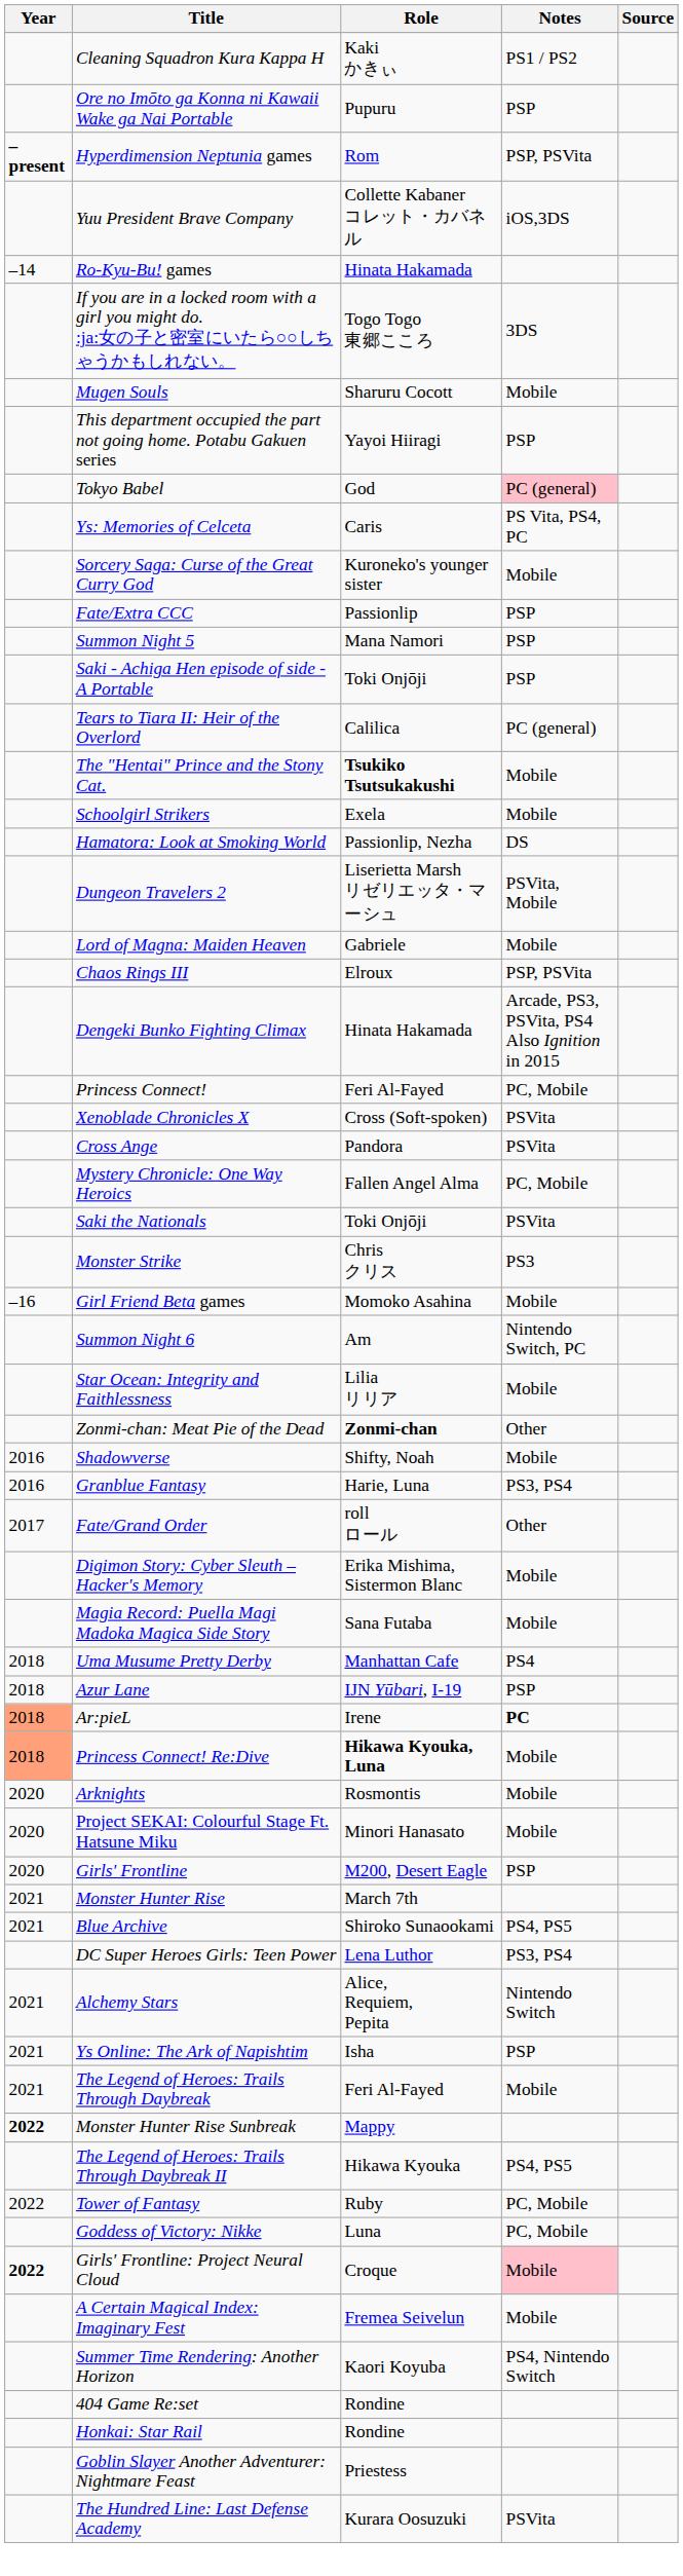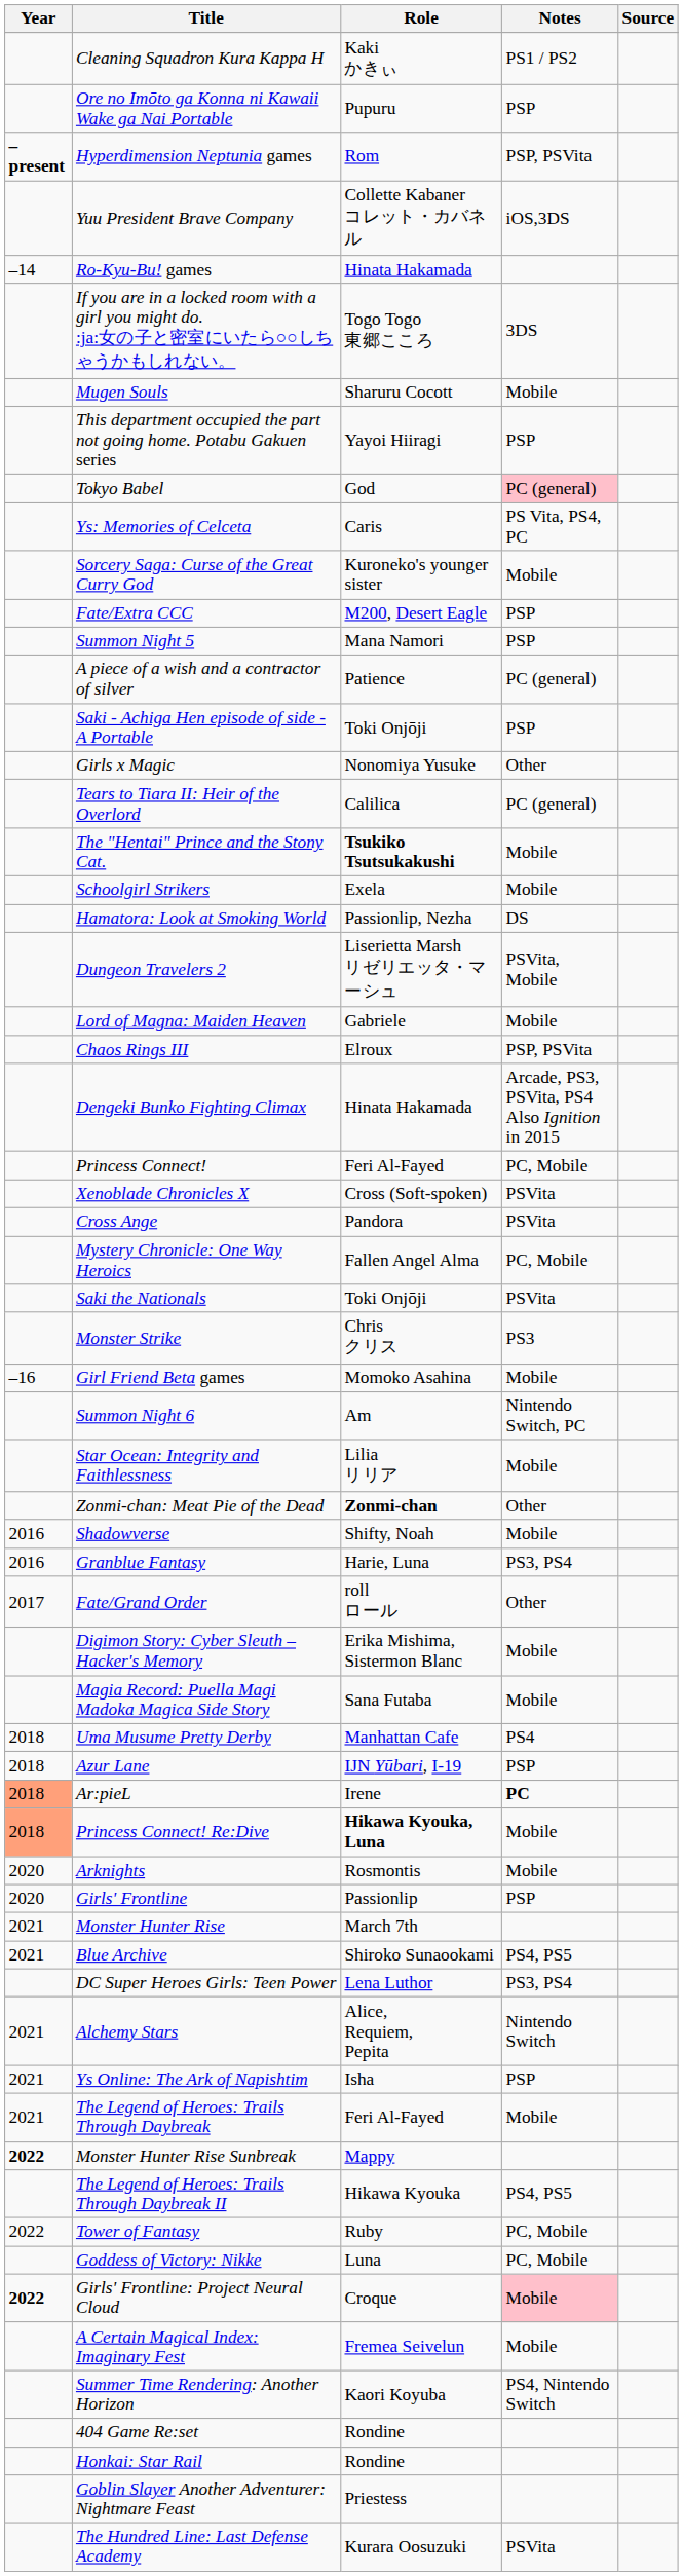 <table class="wikitable sortable plainrowheaders">
 <tr>
 <th>Year</th>
 <th>Title</th>
 <th>Role</th>
 <th class="unsortable">Notes</th>
 <th class="unsortable">Source</th>
 </tr>
 <tr>
 </tr>
 <tr>
 <td></td>
 <td><em>Cleaning Squadron Kura Kappa H</em></td>
 <td>Kaki<br>かきぃ</td>
 <td>PS1 / PS2</td>
 <td></td>
 </tr>
 <tr>
 <td></td>
 <td><em><a href='#'>Ore no Imōto ga Konna ni Kawaii Wake ga Nai Portable</a></em></td>
 <td>Pupuru</td>
 <td>PSP</td>
 <td></td>
 </tr>
 <tr>
 <td><strong>–present</strong></td>
 <td><em><a href='#'>Hyperdimension Neptunia</a></em> games</td>
 <td><a href='#'>Rom</a></td>
 <td>PSP, PSVita</td>
 <td></td>
 </tr>
 <tr>
 <td></td>
 <td><em>Yuu President Brave Company</em></td>
 <td>Collette Kabaner<br>コレット・カバネル</td>
 <td>iOS,3DS</td>
 <td></td>
 </tr>
 <tr>
 <td>–14</td>
 <td><em><a href='#'>Ro-Kyu-Bu!</a></em> games</td>
 <td><a href='#'>Hinata Hakamada</a></td>
 <td></td>
 <td></td>
 </tr>
 <tr>
 <td></td>
 <td><em>If you are in a locked room with a girl you might do.</em><br><a href='#'>:ja:女の子と密室にいたら○○しちゃうかもしれない。</a></td>
 <td>Togo Togo<br>東郷こころ</td>
 <td>3DS</td>
 <td></td>
 </tr>
 <tr>
 <td></td>
 <td><em><a href='#'>Mugen Souls</a></em></td>
 <td>Sharuru Cocott</td>
 <td>Mobile</td>
 <td></td>
 </tr>
 <tr>
 <td></td>
 <td><em>This department occupied the part not going home. Potabu Gakuen</em> series</td>
 <td>Yayoi Hiiragi</td>
 <td>PSP</td>
 <td></td>
 </tr>
 <tr>
 <td></td>
 <td><em>Tokyo Babel</em></td>
 <td>God</td>
 <td style="background: pink;">PC (general)</td>
 <td></td>
 </tr>
 <tr>
 <td></td>
 <td><em><a href='#'>Ys: Memories of Celceta</a></em></td>
 <td>Caris</td>
 <td>PS Vita, PS4, PC</td>
 <td></td>
 </tr>
 <tr>
 <td></td>
 <td><em><a href='#'>Sorcery Saga: Curse of the Great Curry God</a></em></td>
 <td>Kuroneko's younger sister</td>
 <td>Mobile</td>
 <td></td>
 </tr>
 <tr>
 <td></td>
 <td><em><a href='#'>Fate/Extra CCC</a></em></td>
-<td>Passionlip</td>
+<td><a href='#'>M200</a>, <a href='#'>Desert Eagle</a></td>
 <td>PSP</td>
 <td></td>
 </tr>
 <tr>
 <td></td>
 <td><em><a href='#'>Summon Night 5</a></em></td>
 <td>Mana Namori</td>
 <td>PSP</td>
 <td></td>
 </tr>
 <tr>
 <td></td>
+<td><em>A piece of a wish and a contractor of silver</em></td>
+<td>Patience</td>
+<td>PC (general)</td>
+<td></td>
+</tr>
+<tr>
+<td></td>
 <td><em><a href='#'>Saki - Achiga Hen episode of side - A Portable</a></em></td>
 <td>Toki Onjōji</td>
 <td>PSP</td>
+<td></td>
+</tr>
+<tr>
+<td></td>
+<td><em>Girls x Magic</em></td>
+<td>Nonomiya Yusuke</td>
+<td>Other</td>
 <td></td>
 </tr>
 <tr>
 <td></td>
 <td><em><a href='#'>Tears to Tiara II: Heir of the Overlord</a></em></td>
 <td>Calilica</td>
 <td>PC (general)</td>
 <td></td>
 </tr>
 <tr>
 <td></td>
 <td><em><a href='#'>The "Hentai" Prince and the Stony Cat.</a></em></td>
 <td><strong>Tsukiko Tsutsukakushi</strong></td>
 <td>Mobile</td>
 <td></td>
 </tr>
 <tr>
 <td></td>
 <td><em><a href='#'>Schoolgirl Strikers</a></em></td>
 <td>Exela</td>
 <td>Mobile</td>
 <td></td>
 </tr>
 <tr>
 <td></td>
 <td><em><a href='#'>Hamatora: Look at Smoking World</a></em></td>
 <td>Passionlip, Nezha</td>
 <td>DS</td>
 <td></td>
 </tr>
 <tr>
 <td></td>
 <td><em><a href='#'>Dungeon Travelers 2</a></em></td>
 <td>Liserietta Marsh<br>リゼリエッタ・マーシュ</td>
 <td>PSVita, Mobile</td>
 <td></td>
 </tr>
 <tr>
 <td></td>
 <td><em><a href='#'>Lord of Magna: Maiden Heaven</a></em></td>
 <td>Gabriele</td>
 <td>Mobile</td>
 <td></td>
 </tr>
 <tr>
 <td></td>
 <td><em><a href='#'>Chaos Rings III</a></em></td>
 <td>Elroux</td>
 <td>PSP, PSVita</td>
 <td></td>
 </tr>
 <tr>
 <td></td>
 <td><em><a href='#'>Dengeki Bunko Fighting Climax</a></em></td>
 <td>Hinata Hakamada</td>
 <td>Arcade, PS3, PSVita, PS4<br>Also <em>Ignition</em> in 2015</td>
 <td></td>
 </tr>
 <tr>
 <td></td>
 <td><em>Princess Connect!</em></td>
 <td>Feri Al-Fayed</td>
 <td>PC, Mobile</td>
 <td></td>
 </tr>
 <tr>
 <td></td>
 <td><em><a href='#'>Xenoblade Chronicles X</a></em></td>
 <td>Cross (Soft-spoken)</td>
 <td>PSVita</td>
 <td></td>
 </tr>
 <tr>
 <td></td>
 <td><em><a href='#'>Cross Ange</a></em></td>
 <td>Pandora</td>
 <td>PSVita</td>
 <td></td>
 </tr>
 <tr>
 <td></td>
 <td><em><a href='#'>Mystery Chronicle: One Way Heroics</a></em></td>
 <td>Fallen Angel Alma</td>
 <td>PC, Mobile</td>
 <td></td>
 </tr>
 <tr>
 <td></td>
 <td><em><a href='#'>Saki the Nationals</a></em></td>
 <td>Toki Onjōji</td>
 <td>PSVita</td>
 <td></td>
 </tr>
 <tr>
 <td></td>
 <td><em><a href='#'>Monster Strike</a></em></td>
 <td>Chris<br>クリス</td>
 <td>PS3</td>
 <td></td>
 </tr>
 <tr>
 <td>–16</td>
 <td><em><a href='#'>Girl Friend Beta</a></em> games</td>
 <td>Momoko Asahina</td>
 <td>Mobile</td>
 <td></td>
 </tr>
 <tr>
 <td></td>
 <td><em><a href='#'>Summon Night 6</a></em></td>
 <td>Am</td>
 <td>Nintendo Switch, PC</td>
 <td></td>
 </tr>
 <tr>
 <td></td>
 <td><em><a href='#'>Star Ocean: Integrity and Faithlessness</a></em></td>
 <td>Lilia<br>リリア</td>
 <td>Mobile</td>
 <td></td>
 </tr>
 <tr>
 <td></td>
 <td><em>Zonmi-chan: Meat Pie of the Dead</em></td>
 <td><strong>Zonmi-chan</strong></td>
 <td>Other</td>
 <td></td>
 </tr>
 <tr>
 <td>2016</td>
 <td><em><a href='#'>Shadowverse</a></em></td>
 <td>Shifty, Noah</td>
 <td>Mobile</td>
 <td></td>
 </tr>
 <tr>
 <td>2016</td>
 <td><em><a href='#'>Granblue Fantasy</a></em></td>
 <td>Harie, Luna</td>
 <td>PS3, PS4</td>
 <td></td>
 </tr>
 <tr>
 <td>2017</td>
 <td><em><a href='#'>Fate/Grand Order</a></em></td>
 <td>roll<br>ロール</td>
 <td>Other</td>
 <td></td>
 </tr>
 <tr>
 <td></td>
 <td><em><a href='#'>Digimon Story: Cyber Sleuth – Hacker's Memory</a></em></td>
 <td>Erika Mishima, Sistermon Blanc</td>
 <td>Mobile</td>
 <td></td>
 </tr>
 <tr>
 <td></td>
 <td><em><a href='#'>Magia Record: Puella Magi Madoka Magica Side Story</a></em></td>
 <td>Sana Futaba</td>
 <td>Mobile</td>
 <td></td>
 </tr>
 <tr>
 <td>2018</td>
 <td><em><a href='#'>Uma Musume Pretty Derby</a></em></td>
 <td><a href='#'>Manhattan Cafe</a></td>
 <td>PS4</td>
 <td></td>
 </tr>
 <tr>
 <td>2018</td>
 <td><em><a href='#'>Azur Lane</a></em></td>
 <td><a href='#'>IJN <em>Yūbari</em></a>, <a href='#'>I-19</a></td>
 <td>PSP</td>
 <td></td>
 </tr>
 <tr>
 <td style="background: lightsalmon;">2018</td>
 <td><em>Ar:pieL</em></td>
 <td>Irene</td>
 <td><strong>PC</strong></td>
 <td></td>
 </tr>
 <tr>
 <td style="background: lightsalmon;">2018</td>
 <td><em><a href='#'>Princess Connect! Re:Dive</a></em></td>
 <td><strong>Hikawa Kyouka, Luna</strong></td>
 <td>Mobile</td>
 <td></td>
 </tr>
 <tr>
 <td>2020</td>
 <td><em><a href='#'>Arknights</a></em></td>
 <td>Rosmontis</td>
 <td>Mobile</td>
 <td></td>
 </tr>
 <tr>
 <td>2020</td>
-<td><a href='#'>Project SEKAI: Colourful Stage Ft. Hatsune Miku</a></td>
-<td>Minori Hanasato</td>
-<td>Mobile</td>
-<td></td>
-</tr>
-<tr>
-<td>2020</td>
 <td><em><a href='#'>Girls' Frontline</a></em></td>
-<td><a href='#'>M200</a>, <a href='#'>Desert Eagle</a></td>
+<td>Passionlip</td>
 <td>PSP</td>
 <td></td>
 </tr>
 <tr>
 <td>2021</td>
 <td><em><a href='#'>Monster Hunter Rise</a></em></td>
 <td>March 7th</td>
 <td></td>
 <td></td>
 </tr>
 <tr>
 <td>2021</td>
 <td><em><a href='#'>Blue Archive</a></em></td>
 <td>Shiroko Sunaookami</td>
 <td>PS4, PS5</td>
 <td></td>
 </tr>
 <tr>
 <td></td>
 <td><em>DC Super Heroes Girls: Teen Power</em></td>
 <td><a href='#'>Lena Luthor</a></td>
 <td>PS3, PS4</td>
 <td></td>
 </tr>
 <tr>
 <td>2021</td>
 <td><em><a href='#'>Alchemy Stars</a></em></td>
 <td>Alice,<br>Requiem,<br>Pepita</td>
 <td>Nintendo Switch</td>
 </tr>
 <tr>
 <td>2021</td>
 <td><em><a href='#'>Ys Online: The Ark of Napishtim</a></em></td>
 <td>Isha</td>
 <td>PSP</td>
 <td></td>
 </tr>
 <tr>
 <td>2021</td>
 <td><em><a href='#'>The Legend of Heroes: Trails Through Daybreak</a></em></td>
 <td>Feri Al-Fayed</td>
 <td>Mobile</td>
 <td></td>
 </tr>
 <tr>
 <td><strong>2022</strong></td>
 <td><em>Monster Hunter Rise Sunbreak</em></td>
 <td><a href='#'>Mappy</a></td>
 <td></td>
 <td></td>
 </tr>
 <tr>
 <td></td>
 <td><em><a href='#'>The Legend of Heroes: Trails Through Daybreak II</a></em></td>
 <td>Hikawa Kyouka</td>
 <td>PS4, PS5</td>
 <td></td>
 </tr>
 <tr>
 <td>2022</td>
 <td><em><a href='#'>Tower of Fantasy</a></em></td>
 <td>Ruby</td>
 <td>PC, Mobile</td>
 <td></td>
 </tr>
 <tr>
 <td></td>
 <td><em><a href='#'>Goddess of Victory: Nikke</a></em></td>
 <td>Luna</td>
 <td>PC, Mobile</td>
 <td></td>
 </tr>
 <tr>
 <td><strong>2022</strong></td>
 <td><em>Girls' Frontline: Project Neural Cloud</em></td>
 <td>Croque</td>
 <td style="background: pink;">Mobile</td>
 <td></td>
 </tr>
 <tr>
 <td></td>
 <td><em><a href='#'>A Certain Magical Index: Imaginary Fest</a></em></td>
 <td><a href='#'>Fremea Seivelun</a></td>
 <td>Mobile</td>
 <td></td>
 </tr>
 <tr>
 <td></td>
 <td><em><a href='#'>Summer Time Rendering</a>: Another Horizon</em></td>
 <td>Kaori Koyuba</td>
 <td>PS4, Nintendo Switch</td>
 <td></td>
 </tr>
 <tr>
 <td></td>
 <td><em>404 Game Re:set</em></td>
 <td>Rondine</td>
 <td></td>
 <td></td>
 </tr>
 <tr>
 <td></td>
 <td><em><a href='#'>Honkai: Star Rail</a></em></td>
 <td>Rondine</td>
 <td></td>
 <td></td>
 </tr>
 <tr>
 <td></td>
 <td><em><a href='#'>Goblin Slayer</a> Another Adventurer: Nightmare Feast</em></td>
 <td>Priestess</td>
 <td></td>
 <td></td>
 </tr>
 <tr>
 <td></td>
 <td><em><a href='#'>The Hundred Line: Last Defense Academy</a></em></td>
 <td>Kurara Oosuzuki</td>
 <td>PSVita</td>
 <td></td>
 </tr>
 </table>
